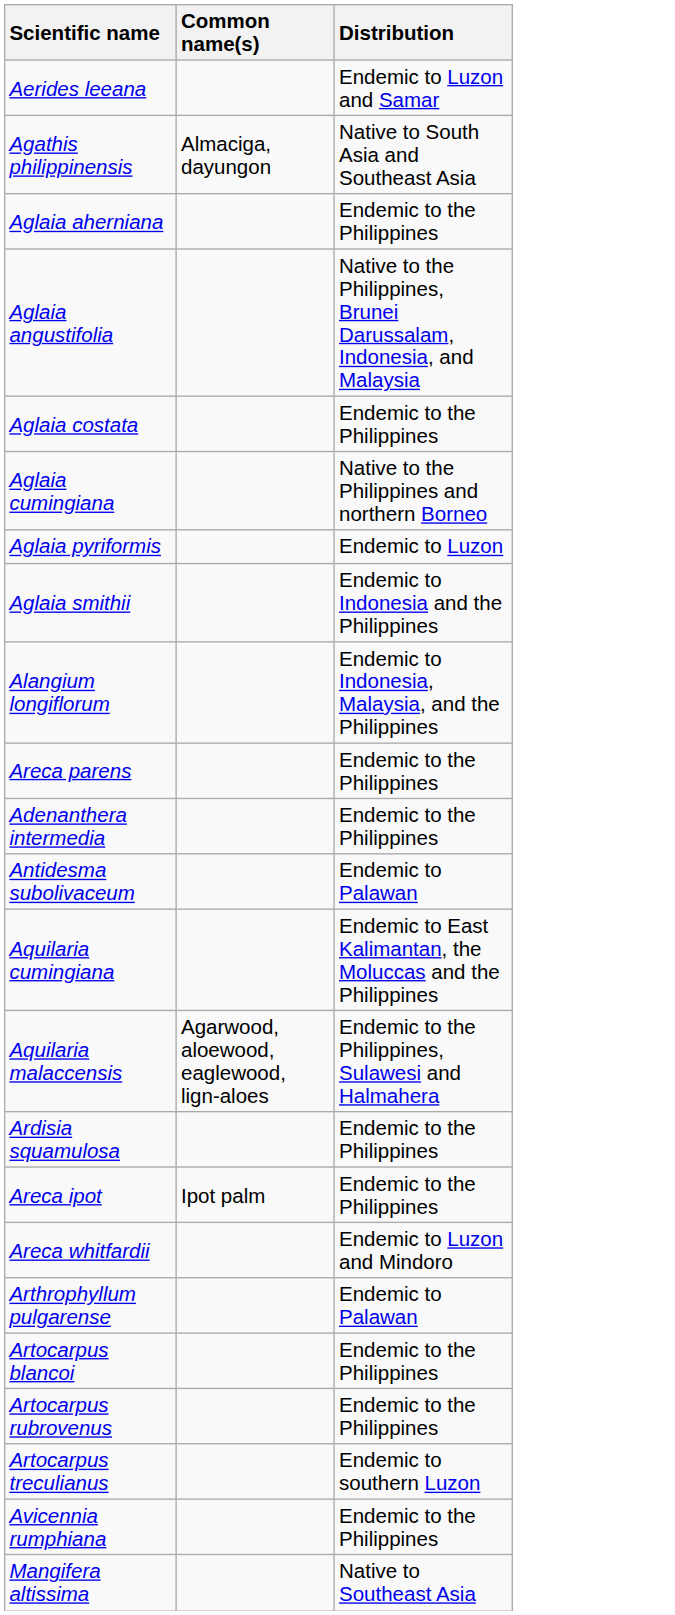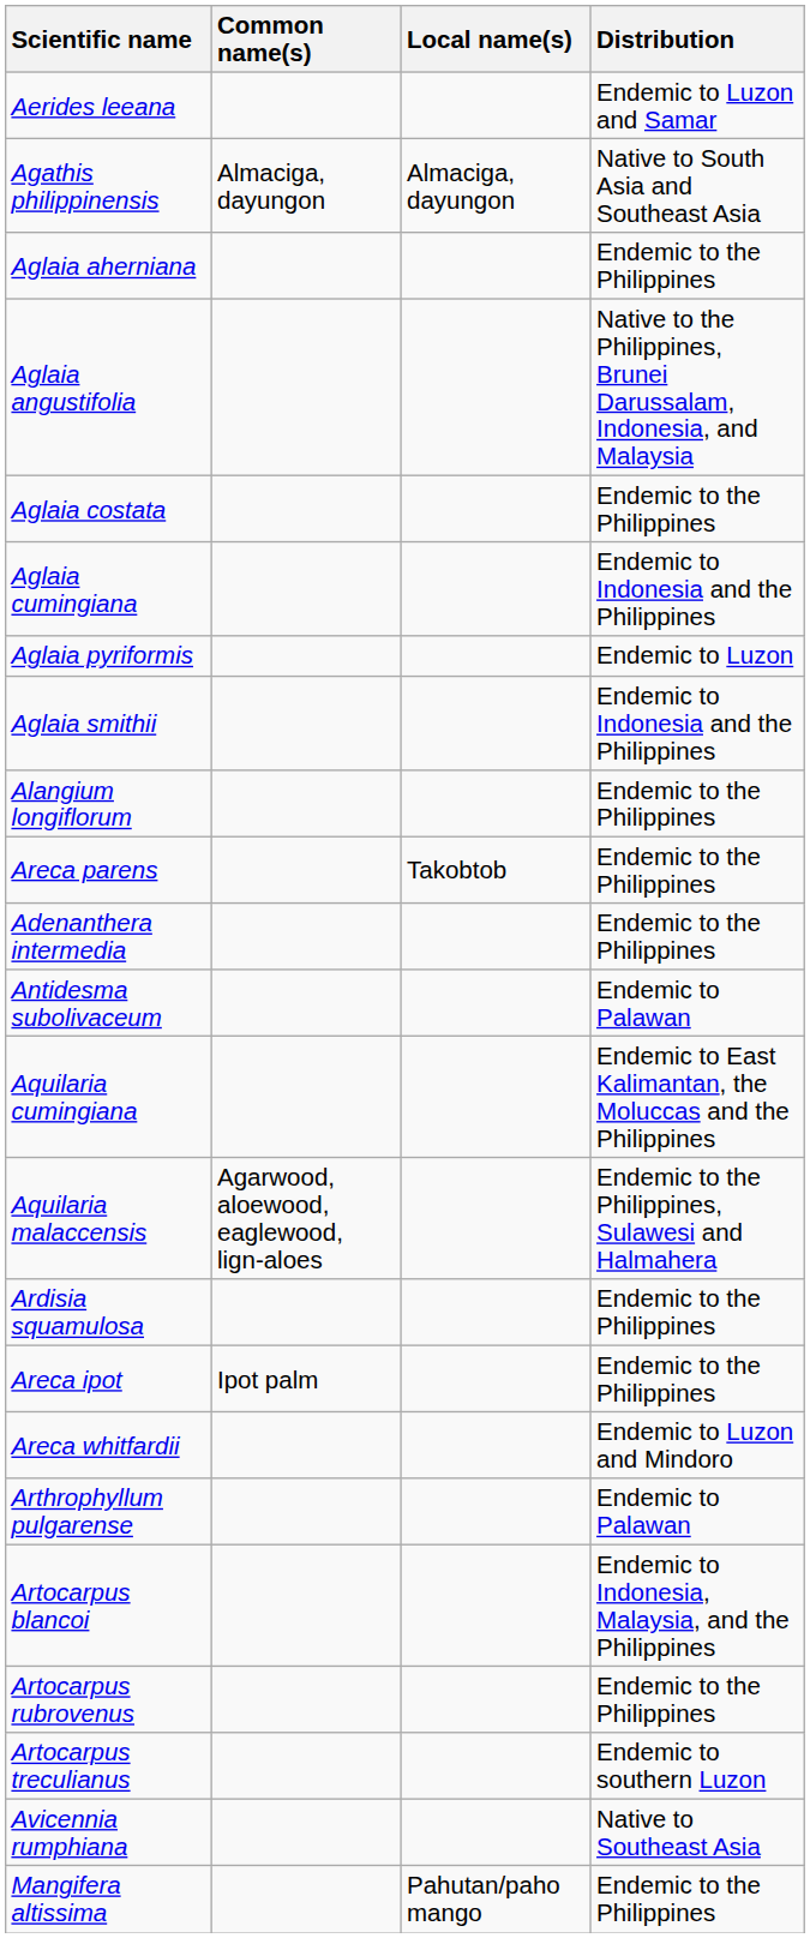 <table class="wikitable sortable" style="font-size: 95%; text-align: left">
 <tr>
 <th style="text-align: left;" width="120">Scientific name</th>
 <th style="text-align: left;" width="110">Common name(s)</th>
+<th style="text-align: left;" width="110">Local name(s)</th>
 <th style="text-align: left;" width="125">Distribution</th>
 </tr>
 <tr>
 <td><em><a href='#'>Aerides leeana</a></em></td>
+<td></td>
 <td></td>
 <td>Endemic to <a href='#'>Luzon</a> and <a href='#'>Samar</a></td>
 </tr>
 <tr>
 <td><em><a href='#'>Agathis philippinensis</a></em></td>
 <td>Almaciga, dayungon</td>
+<td>Almaciga, dayungon</td>
 <td>Native to South Asia and Southeast Asia</td>
 </tr>
 <tr>
 <td><em><a href='#'>Aglaia aherniana</a></em></td>
+<td></td>
 <td></td>
 <td>Endemic to the Philippines</td>
 </tr>
 <tr>
 <td><em><a href='#'>Aglaia angustifolia</a></em></td>
 <td></td>
+<td></td>
 <td>Native to the Philippines, <a href='#'>Brunei Darussalam</a>, <a href='#'>Indonesia</a>, and <a href='#'>Malaysia</a></td>
 </tr>
 <tr>
 <td><em><a href='#'>Aglaia costata</a></em></td>
+<td></td>
 <td></td>
 <td>Endemic to the Philippines</td>
 </tr>
 <tr>
 <td><em><a href='#'>Aglaia cumingiana</a></em></td>
 <td></td>
-<td>Native to the Philippines and northern <a href='#'>Borneo</a></td>
+<td></td>
+<td>Endemic to <a href='#'>Indonesia</a> and the Philippines</td>
 </tr>
 <tr>
 <td><em><a href='#'>Aglaia pyriformis</a></em></td>
+<td></td>
 <td></td>
 <td>Endemic to <a href='#'>Luzon</a></td>
 </tr>
 <tr>
 <td><em><a href='#'>Aglaia smithii</a></em></td>
 <td></td>
+<td></td>
 <td>Endemic to <a href='#'>Indonesia</a> and the Philippines</td>
 </tr>
 <tr>
 <td><em><a href='#'>Alangium longiflorum</a></em></td>
 <td></td>
-<td>Endemic to <a href='#'>Indonesia</a>, <a href='#'>Malaysia</a>, and the Philippines</td>
+<td></td>
+<td>Endemic to the Philippines</td>
 </tr>
 <tr>
 <td><em><a href='#'>Areca parens</a></em></td>
 <td></td>
+<td>Takobtob</td>
 <td>Endemic to the Philippines</td>
 </tr>
 <tr>
 <td><em><a href='#'>Adenanthera intermedia</a></em></td>
+<td></td>
 <td></td>
 <td>Endemic to the Philippines</td>
 </tr>
 <tr>
 <td><em><a href='#'>Antidesma subolivaceum</a></em></td>
 <td></td>
+<td></td>
 <td>Endemic to <a href='#'>Palawan</a></td>
 </tr>
 <tr>
 <td><em><a href='#'>Aquilaria cumingiana</a></em></td>
+<td></td>
 <td></td>
 <td>Endemic to East <a href='#'>Kalimantan</a>, the <a href='#'>Moluccas</a> and the Philippines</td>
 </tr>
 <tr>
 <td><em><a href='#'>Aquilaria malaccensis</a></em></td>
 <td>Agarwood, aloewood, eaglewood, lign-aloes</td>
+<td></td>
 <td>Endemic to the Philippines, <a href='#'>Sulawesi</a> and <a href='#'>Halmahera</a></td>
 </tr>
 <tr>
 <td><em><a href='#'>Ardisia squamulosa</a></em></td>
+<td></td>
 <td></td>
 <td>Endemic to the Philippines</td>
 </tr>
 <tr>
 <td><em><a href='#'>Areca ipot</a></em></td>
 <td>Ipot palm</td>
+<td></td>
 <td>Endemic to the Philippines</td>
 </tr>
 <tr>
 <td><em><a href='#'>Areca whitfardii</a></em></td>
+<td></td>
 <td></td>
 <td>Endemic to <a href='#'>Luzon</a> and Mindoro</td>
 </tr>
 <tr>
 <td><em><a href='#'>Arthrophyllum pulgarense</a></em></td>
 <td></td>
+<td></td>
 <td>Endemic to <a href='#'>Palawan</a></td>
 </tr>
 <tr>
 <td><em><a href='#'>Artocarpus blancoi</a></em></td>
 <td></td>
-<td>Endemic to the Philippines</td>
+<td></td>
+<td>Endemic to <a href='#'>Indonesia</a>, <a href='#'>Malaysia</a>, and the Philippines</td>
 </tr>
 <tr>
 <td><em><a href='#'>Artocarpus rubrovenus</a></em></td>
+<td></td>
 <td></td>
 <td>Endemic to the Philippines</td>
 </tr>
 <tr>
 <td><em><a href='#'>Artocarpus treculianus</a></em></td>
 <td></td>
+<td></td>
 <td>Endemic to southern <a href='#'>Luzon</a></td>
 </tr>
 <tr>
 <td><em><a href='#'>Avicennia rumphiana</a></em></td>
 <td></td>
-<td>Endemic to the Philippines</td>
+<td></td>
+<td>Native to <a href='#'>Southeast Asia</a></td>
 </tr>
 <tr>
 <td><em><a href='#'>Mangifera altissima</a></em></td>
 <td></td>
-<td>Native to <a href='#'>Southeast Asia</a></td>
+<td>Pahutan/paho mango</td>
+<td>Endemic to the Philippines</td>
 </tr>
 </table>
